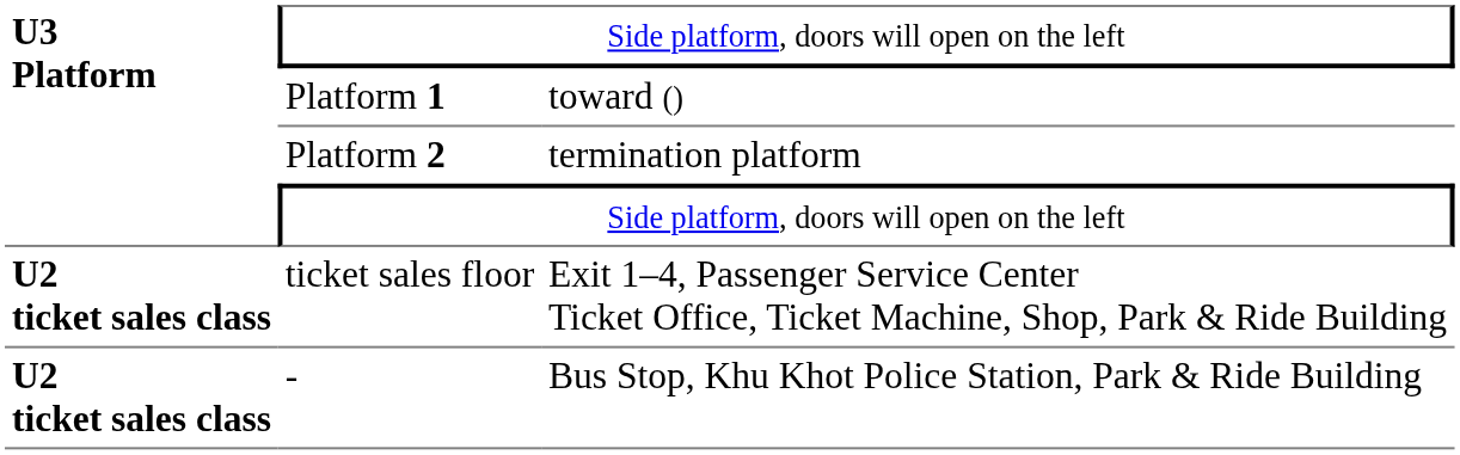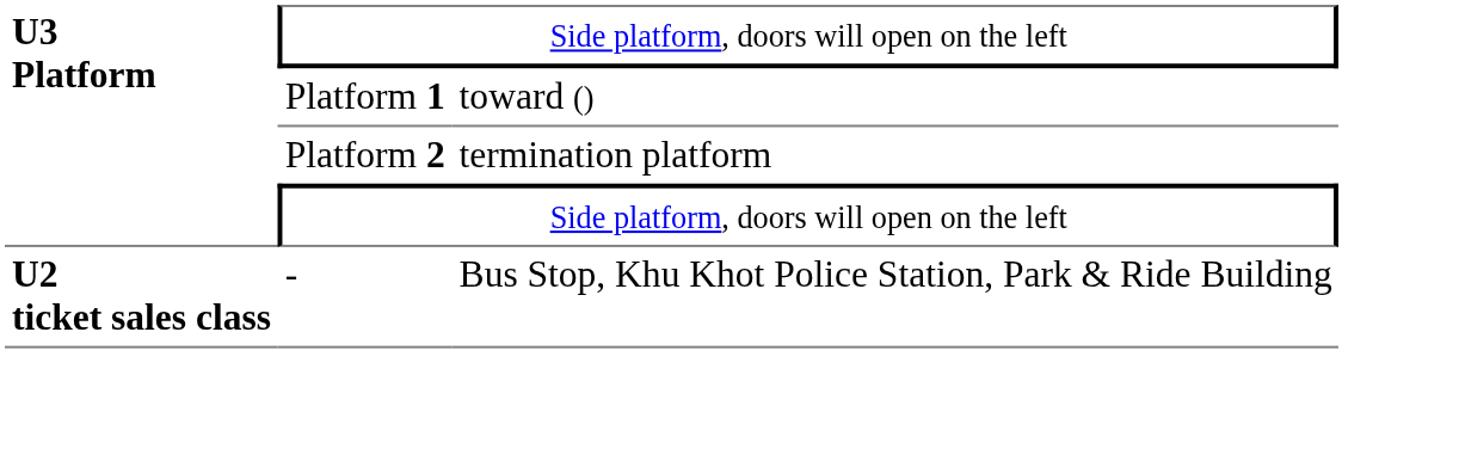 <table table border=0 cellspacing=0 cellpadding=3>
 <tr>
 <td style = "border-bottom:solid 1px gray;" rowspan=4 valign=top><strong>U3<br>Platform<br></strong></td>
 <td style = "border-top:solid 1px gray;border-right:solid 2px black;border-left:solid 2px black;border-bottom:solid 2px black;text-align:center;" colspan=2><small><a href='#'>Side platform</a>, doors will open on the left</small></td>
 </tr>
 <tr>
 <td style = "border-bottom:solid 1px gray;">Platform <span><strong>1</strong></span></td>
 <td style = "border-bottom:solid 1px gray;"> toward  <small>()</small></td>
 </tr>
 <tr>
 <td>Platform <span><strong>2</strong></span></td>
 <td> termination platform</td>
 </tr>
 <tr>
 <td style = "border-top:solid 2px black;border-right:solid 2px black;border-left:solid 2px black;border-bottom:solid 1px gray;text-align:center;" colspan=2><small><a href='#'>Side platform</a>, doors will open on the left</small></td>
 </tr>
 <tr>
 <td style = "border-bottom:solid 1px gray;" rowspan=1 valign=top><strong>U2<br>ticket sales class<br></strong></td>
-<td style = "border-bottom:solid 1px gray;" valign=top>ticket sales floor</td>
-<td style = "border-bottom:solid 1px gray;" valign=top>Exit 1–4, Passenger Service Center<br>Ticket Office, Ticket Machine, Shop, Park & Ride Building</td>
-</tr>
-<tr>
-<td style = "border-bottom:solid 1px gray;" rowspan=1 valign=top><strong>U2<br>ticket sales class<br></strong></td>
 <td style = "border-bottom:solid 1px gray;" valign=top>-</td>
 <td style = "border-bottom:solid 1px gray;" valign=top>Bus Stop, Khu Khot Police Station, Park & Ride Building</td>
 </tr>
 </table>
